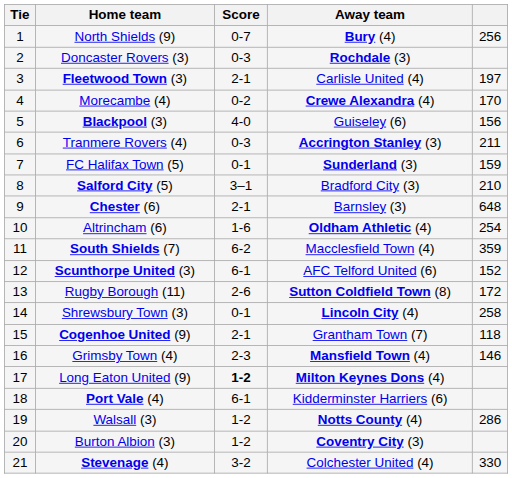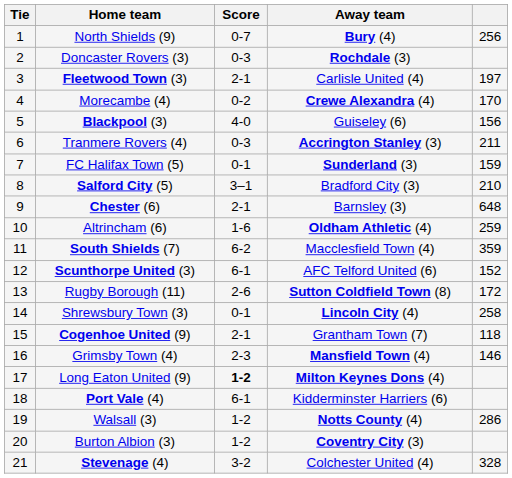 <table class="wikitable" style="width: 600px; background:WhiteSmoke; text-align:center; font-size:100%">
 <tr>
 <th>Tie</th>
 <th>Home team</th>
 <th>Score</th>
 <th>Away team</th>
 <th></th>
 </tr>
 <tr>
 <td>1</td>
 <td><a href='#'>North Shields</a> (9)</td>
 <td>0-7</td>
 <td><strong><a href='#'>Bury</a></strong> (4)</td>
 <td>256</td>
 </tr>
 <tr>
 <td>2</td>
 <td><a href='#'>Doncaster Rovers</a> (3)</td>
 <td>0-3</td>
 <td><strong><a href='#'>Rochdale</a></strong> (3)</td>
 <td></td>
 </tr>
 <tr>
 <td>3</td>
 <td><strong><a href='#'>Fleetwood Town</a></strong> (3)</td>
 <td>2-1</td>
 <td><a href='#'>Carlisle United</a> (4)</td>
 <td>197</td>
 </tr>
 <tr>
 <td>4</td>
 <td><a href='#'>Morecambe</a> (4)</td>
 <td>0-2</td>
 <td><strong><a href='#'>Crewe Alexandra</a></strong> (4)</td>
 <td>170</td>
 </tr>
 <tr>
 <td>5</td>
 <td><strong><a href='#'>Blackpool</a></strong> (3)</td>
 <td>4-0</td>
 <td><a href='#'>Guiseley</a> (6)</td>
 <td>156</td>
 </tr>
 <tr>
 <td>6</td>
 <td><a href='#'>Tranmere Rovers</a> (4)</td>
 <td>0-3</td>
 <td><strong><a href='#'>Accrington Stanley</a></strong> (3)</td>
 <td>211</td>
 </tr>
 <tr>
 <td>7</td>
 <td><a href='#'>FC Halifax Town</a> (5)</td>
 <td>0-1</td>
 <td><strong><a href='#'>Sunderland</a></strong> (3)</td>
 <td>159</td>
 </tr>
 <tr>
 <td>8</td>
 <td><strong><a href='#'>Salford City</a></strong> (5)</td>
 <td>3–1</td>
 <td><a href='#'>Bradford City</a> (3)</td>
 <td>210</td>
 </tr>
 <tr>
 <td>9</td>
 <td><strong><a href='#'>Chester</a></strong> (6)</td>
 <td>2-1</td>
 <td><a href='#'>Barnsley</a> (3)</td>
 <td>648</td>
 </tr>
 <tr>
 <td>10</td>
 <td><a href='#'>Altrincham</a> (6)</td>
 <td>1-6</td>
 <td><strong><a href='#'>Oldham Athletic</a></strong> (4)</td>
-<td>254</td>
+<td>259</td>
 </tr>
 <tr>
 <td>11</td>
 <td><strong><a href='#'>South Shields</a></strong> (7)</td>
 <td>6-2</td>
 <td><a href='#'>Macclesfield Town</a> (4)</td>
 <td>359</td>
 </tr>
 <tr>
 <td>12</td>
 <td><strong><a href='#'>Scunthorpe United</a></strong> (3)</td>
 <td>6-1</td>
 <td><a href='#'>AFC Telford United</a> (6)</td>
 <td>152</td>
 </tr>
 <tr>
 <td>13</td>
 <td><a href='#'>Rugby Borough</a> (11)</td>
 <td>2-6</td>
 <td><strong><a href='#'>Sutton Coldfield Town</a></strong> (8)</td>
 <td>172</td>
 </tr>
 <tr>
 <td>14</td>
 <td><a href='#'>Shrewsbury Town</a> (3)</td>
 <td>0-1</td>
 <td><strong><a href='#'>Lincoln City</a></strong> (4)</td>
 <td>258</td>
 </tr>
 <tr>
 <td>15</td>
 <td><strong><a href='#'>Cogenhoe United</a></strong> (9)</td>
 <td>2-1</td>
 <td><a href='#'>Grantham Town</a> (7)</td>
 <td>118</td>
 </tr>
 <tr>
 <td>16</td>
 <td><a href='#'>Grimsby Town</a> (4)</td>
 <td>2-3</td>
 <td><strong><a href='#'>Mansfield Town</a></strong> (4)</td>
 <td>146</td>
 </tr>
 <tr>
 <td>17</td>
 <td><a href='#'>Long Eaton United</a> (9)</td>
 <td><strong>1-2</strong></td>
 <td><strong><a href='#'>Milton Keynes Dons</a></strong> (4)</td>
 <td></td>
 </tr>
 <tr>
 <td>18</td>
 <td><strong><a href='#'>Port Vale</a></strong> (4)</td>
 <td>6-1</td>
 <td><a href='#'>Kidderminster Harriers</a> (6)</td>
 <td></td>
 </tr>
 <tr>
 <td>19</td>
 <td><a href='#'>Walsall</a> (3)</td>
 <td>1-2</td>
 <td><strong><a href='#'>Notts County</a></strong> (4)</td>
 <td>286</td>
 </tr>
 <tr>
 <td>20</td>
 <td><a href='#'>Burton Albion</a> (3)</td>
 <td>1-2</td>
 <td><strong><a href='#'>Coventry City</a></strong> (3)</td>
 <td></td>
 </tr>
 <tr>
 <td>21</td>
 <td><strong><a href='#'>Stevenage</a></strong> (4)</td>
 <td>3-2</td>
 <td><a href='#'>Colchester United</a> (4)</td>
-<td>330</td>
+<td>328</td>
 </tr>
 </table>
